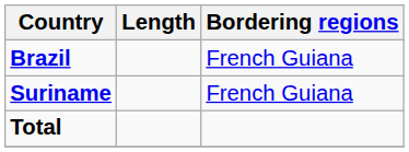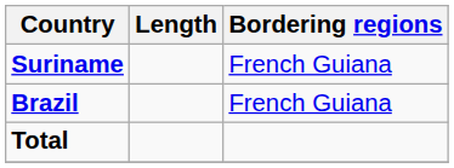 <table class="wikitable sortable">
 <tr>
 <th>Country</th>
 <th>Length</th>
 <th class="unsortable">Bordering <a href='#'>regions</a></th>
 </tr>
 <tr>
-<td> <strong><a href='#'>Brazil</a></strong></td>
+<td> <strong><a href='#'>Suriname</a></strong></td>
 <td></td>
 <td><a href='#'>French Guiana</a></td>
 </tr>
 <tr>
-<td> <strong><a href='#'>Suriname</a></strong></td>
+<td> <strong><a href='#'>Brazil</a></strong></td>
 <td></td>
 <td><a href='#'>French Guiana</a></td>
 </tr>
 <tr>
 <td><strong>Total</strong></td>
 <td><strong></strong></td>
 <td></td>
 </tr>
 <tr>
 </tr>
 </table>
